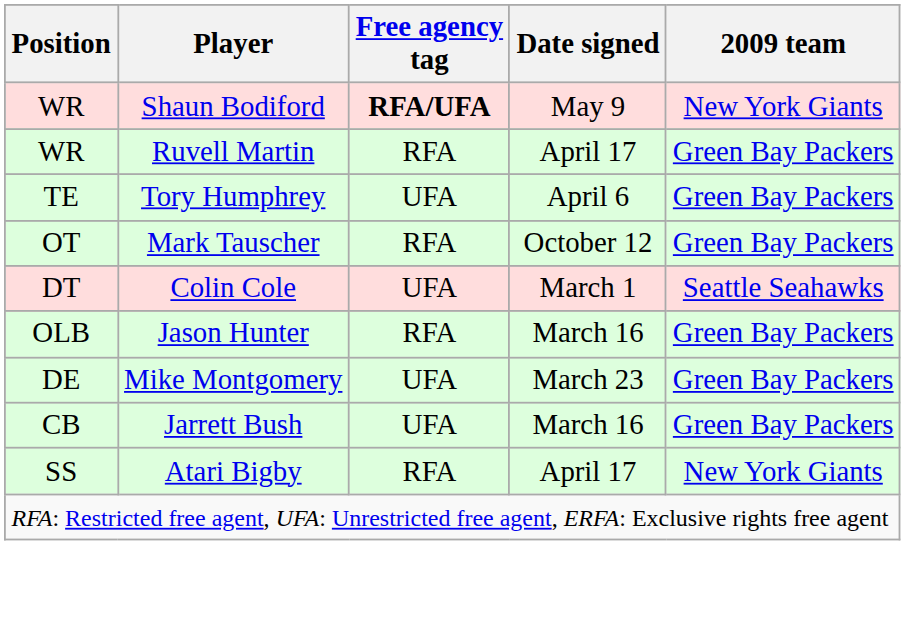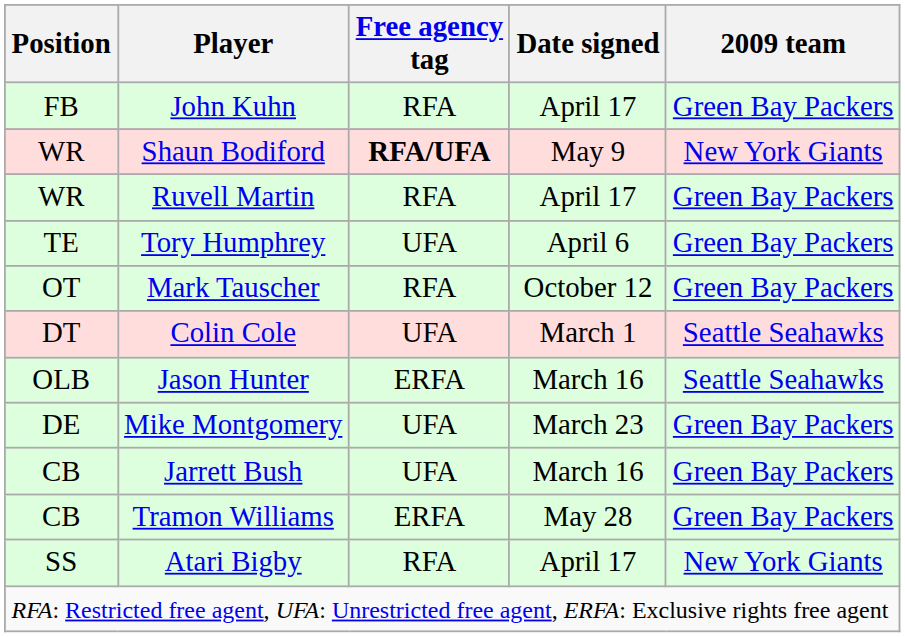 <table class="wikitable">
 <tr>
 <th>Position</th>
 <th>Player</th>
 <th><a href='#'>Free agency</a><br>tag</th>
 <th>Date signed</th>
 <th>2009 team</th>
+</tr>
+<tr style="background:#dfd; text-align:center;">
+<td>FB</td>
+<td><a href='#'>John Kuhn</a></td>
+<td>RFA</td>
+<td>April 17</td>
+<td><a href='#'>Green Bay Packers</a></td>
 </tr>
 <tr style="background:#fdd; text-align:center;">
 <td>WR</td>
 <td><a href='#'>Shaun Bodiford</a></td>
 <td><strong>RFA/UFA</strong></td>
 <td>May 9</td>
 <td><a href='#'>New York Giants</a></td>
 </tr>
 <tr style="background:#dfd; text-align:center;">
 <td>WR</td>
 <td><a href='#'>Ruvell Martin</a></td>
 <td>RFA</td>
 <td>April 17</td>
 <td><a href='#'>Green Bay Packers</a></td>
 </tr>
 <tr style="background:#dfd; text-align:center;">
 <td>TE</td>
 <td><a href='#'>Tory Humphrey</a></td>
 <td>UFA</td>
 <td>April 6</td>
 <td><a href='#'>Green Bay Packers</a></td>
 </tr>
 <tr style="background:#dfd; text-align:center;">
 <td>OT</td>
 <td><a href='#'>Mark Tauscher</a></td>
 <td>RFA</td>
 <td>October 12</td>
 <td><a href='#'>Green Bay Packers</a></td>
 </tr>
 <tr style="background:#fdd; text-align:center;">
 <td>DT</td>
 <td><a href='#'>Colin Cole</a></td>
 <td>UFA</td>
 <td>March 1</td>
 <td><a href='#'>Seattle Seahawks</a></td>
 </tr>
 <tr style="background:#dfd; text-align:center;">
 <td>OLB</td>
 <td><a href='#'>Jason Hunter</a></td>
-<td>RFA</td>
+<td>ERFA</td>
 <td>March 16</td>
-<td><a href='#'>Green Bay Packers</a></td>
+<td><a href='#'>Seattle Seahawks</a></td>
 </tr>
 <tr style="background:#dfd; text-align:center;">
 <td>DE</td>
 <td><a href='#'>Mike Montgomery</a></td>
 <td>UFA</td>
 <td>March 23</td>
 <td><a href='#'>Green Bay Packers</a></td>
 </tr>
 <tr style="background:#dfd; text-align:center;">
 <td>CB</td>
 <td><a href='#'>Jarrett Bush</a></td>
 <td>UFA</td>
 <td>March 16</td>
 <td><a href='#'>Green Bay Packers</a></td>
 </tr>
 <tr style="background:#dfd; text-align:center;">
+<td>CB</td>
+<td><a href='#'>Tramon Williams</a></td>
+<td>ERFA</td>
+<td>May 28</td>
+<td><a href='#'>Green Bay Packers</a></td>
+</tr>
+<tr style="background:#dfd; text-align:center;">
 <td>SS</td>
 <td><a href='#'>Atari Bigby</a></td>
 <td>RFA</td>
 <td>April 17</td>
 <td><a href='#'>New York Giants</a></td>
 </tr>
 <tr>
 <td colspan="5"><small><em>RFA</em>: <a href='#'>Restricted free agent</a>, <em>UFA</em>: <a href='#'>Unrestricted free agent</a>, <em>ERFA</em>: Exclusive rights free agent</small></td>
 </tr>
 </table>
